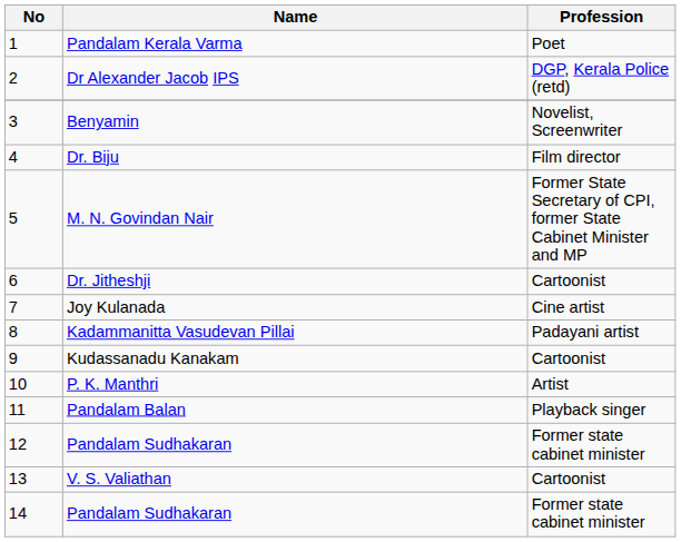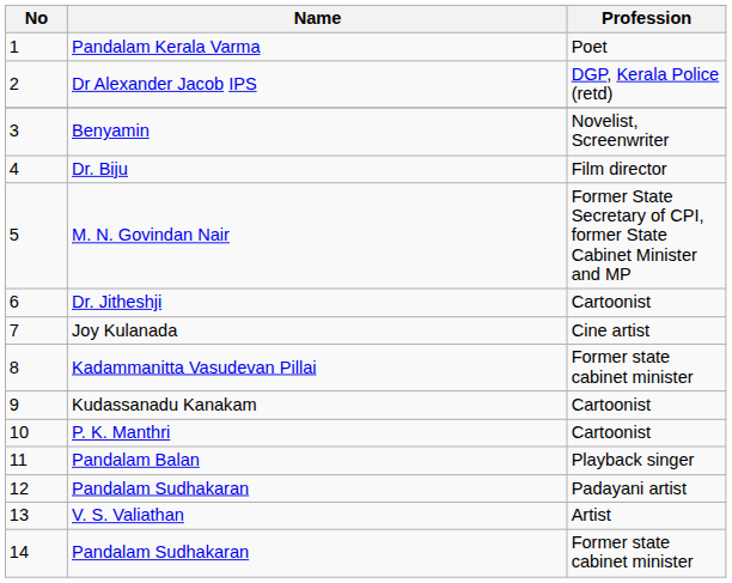 <table class="wikitable plainrowheaders sortable" style="width:75%">
 <tr>
 <th scope="col" style="width:5%">No</th>
 <th scope="col" style="width:40%">Name</th>
 <th scope="col" style="width:10%">Profession</th>
 </tr>
 <tr>
 <td>1</td>
 <td><a href='#'>Pandalam Kerala Varma</a></td>
 <td>Poet</td>
 </tr>
 <tr>
 <td>2</td>
 <td><a href='#'>Dr Alexander Jacob</a> <a href='#'>IPS</a></td>
 <td><a href='#'>DGP</a>, <a href='#'>Kerala Police</a> (retd)</td>
 </tr>
 <tr>
 </tr>
 <tr>
 <td>3</td>
 <td><a href='#'>Benyamin</a></td>
 <td>Novelist, Screenwriter</td>
 </tr>
 <tr>
 <td>4</td>
 <td><a href='#'>Dr. Biju</a></td>
 <td>Film director</td>
 </tr>
 <tr>
 <td>5</td>
 <td><a href='#'>M. N. Govindan Nair</a></td>
 <td>Former State Secretary of CPI, former State Cabinet Minister and MP</td>
 </tr>
 <tr>
 <td>6</td>
 <td><a href='#'>Dr. Jitheshji</a></td>
 <td>Cartoonist</td>
 </tr>
 <tr>
 <td>7</td>
 <td>Joy Kulanada</td>
 <td>Cine artist</td>
 </tr>
 <tr>
 <td>8</td>
 <td><a href='#'>Kadammanitta Vasudevan Pillai</a></td>
-<td>Padayani artist</td>
+<td>Former state cabinet minister</td>
 </tr>
 <tr>
 <td>9</td>
 <td>Kudassanadu Kanakam</td>
 <td>Cartoonist</td>
 </tr>
 <tr>
 <td>10</td>
 <td><a href='#'>P. K. Manthri</a></td>
-<td>Artist</td>
+<td>Cartoonist</td>
 </tr>
 <tr>
 <td>11</td>
 <td><a href='#'>Pandalam Balan</a></td>
 <td>Playback singer</td>
 </tr>
 <tr>
 <td>12</td>
 <td><a href='#'>Pandalam Sudhakaran</a></td>
-<td>Former state cabinet minister</td>
+<td>Padayani artist</td>
 </tr>
 <tr>
 <td>13</td>
 <td><a href='#'>V. S. Valiathan</a></td>
-<td>Cartoonist</td>
+<td>Artist</td>
 </tr>
 <tr>
 <td>14</td>
 <td><a href='#'>Pandalam Sudhakaran</a></td>
 <td>Former state cabinet minister</td>
 </tr>
 </table>
